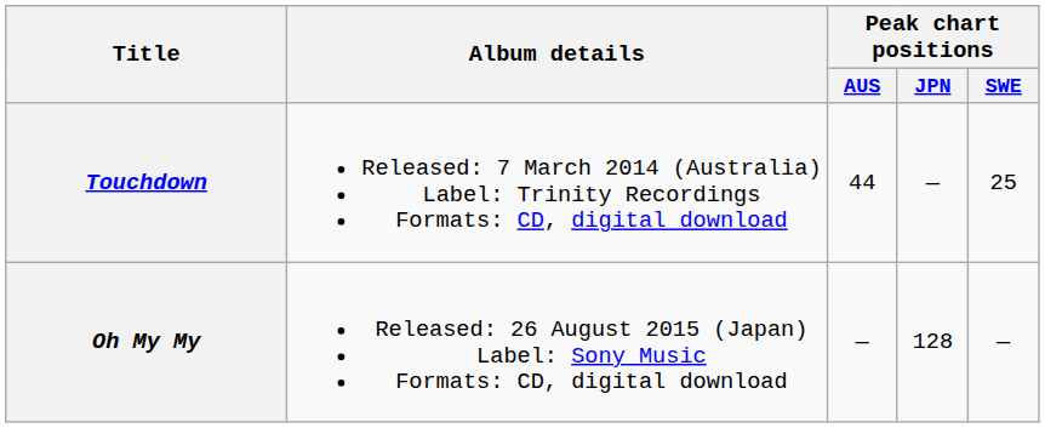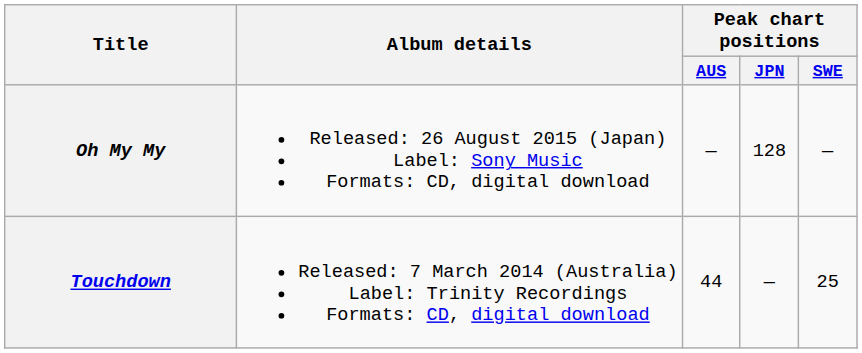 <table class="wikitable plainrowheaders" style="text-align:center;">
 <tr>
 <th scope="col" rowspan="2" style="width:12em;">Title</th>
 <th scope="col" rowspan="2">Album details</th>
 <th scope="col" colspan="3">Peak chart positions</th>
 </tr>
 <tr>
 <th scope="col" style="width:3em;font-size:90%;"><a href='#'>AUS</a><br></th>
 <th scope="col" style="width:3em;font-size:90%;"><a href='#'>JPN</a><br></th>
 <th scope="col" style="width:3em;font-size:90%;"><a href='#'>SWE</a><br></th>
 </tr>
 <tr>
+<th scope="row"><em>Oh My My</em></th>
+<td><br><ul><li>Released: 26 August 2015 <span>(Japan)</span></li><li>Label: <a href='#'>Sony Music</a></li><li>Formats: CD, digital download</li></ul></td>
+<td>—</td>
+<td>128</td>
+<td>—</td>
+</tr>
+<tr>
 <th scope="row"><em><a href='#'>Touchdown</a></em></th>
 <td><br><ul><li>Released: 7 March 2014 <span>(Australia)</span></li><li>Label: Trinity Recordings</li><li>Formats: <a href='#'>CD</a>, <a href='#'>digital download</a></li></ul></td>
 <td>44</td>
 <td>—</td>
 <td>25</td>
 </tr>
-<tr>
-<th scope="row"><em>Oh My My</em></th>
-<td><br><ul><li>Released: 26 August 2015 <span>(Japan)</span></li><li>Label: <a href='#'>Sony Music</a></li><li>Formats: CD, digital download</li></ul></td>
-<td>—</td>
-<td>128</td>
-<td>—</td>
-</tr>
 </table>
